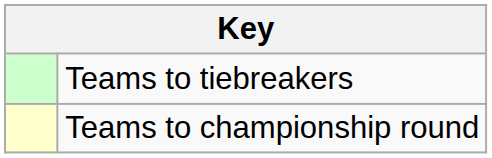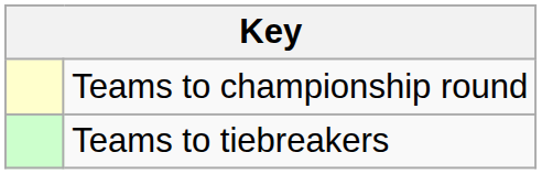 <table class="wikitable" style="text-align: center;">
 <tr>
 <th colspan=2>Key</th>
 </tr>
 <tr>
+<td style="background:#ffc; width:20px;"></td>
+<td align=left>Teams to championship round</td>
+</tr>
+<tr>
 <td style="background:#ccffcc; width:20px;"></td>
 <td align=left>Teams to tiebreakers</td>
 </tr>
-<tr>
-<td style="background:#ffc; width:20px;"></td>
-<td align=left>Teams to championship round</td>
-</tr>
 </table>
